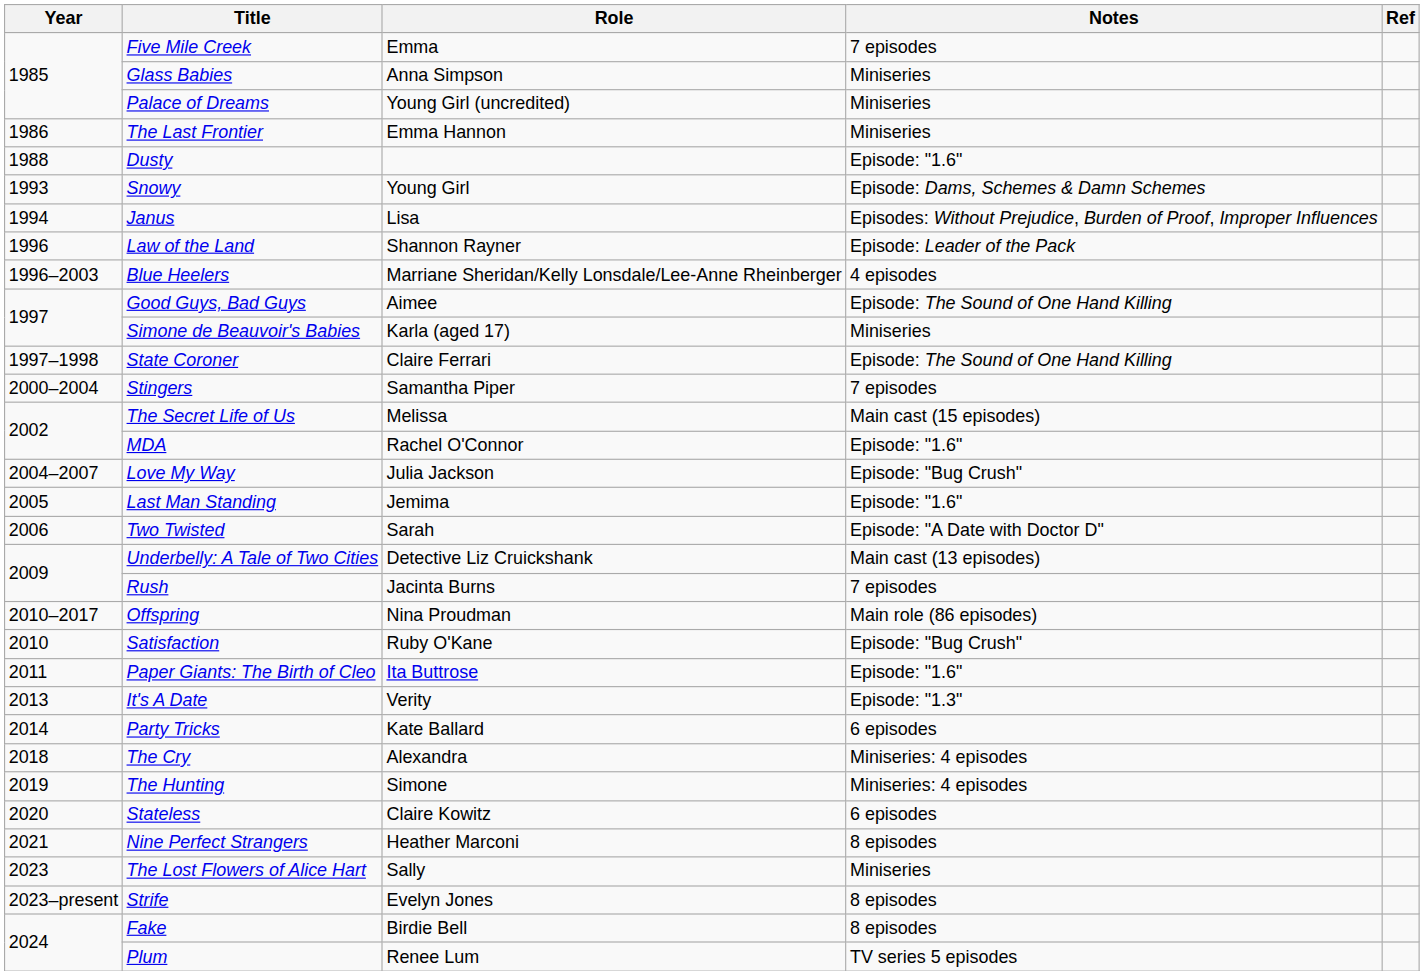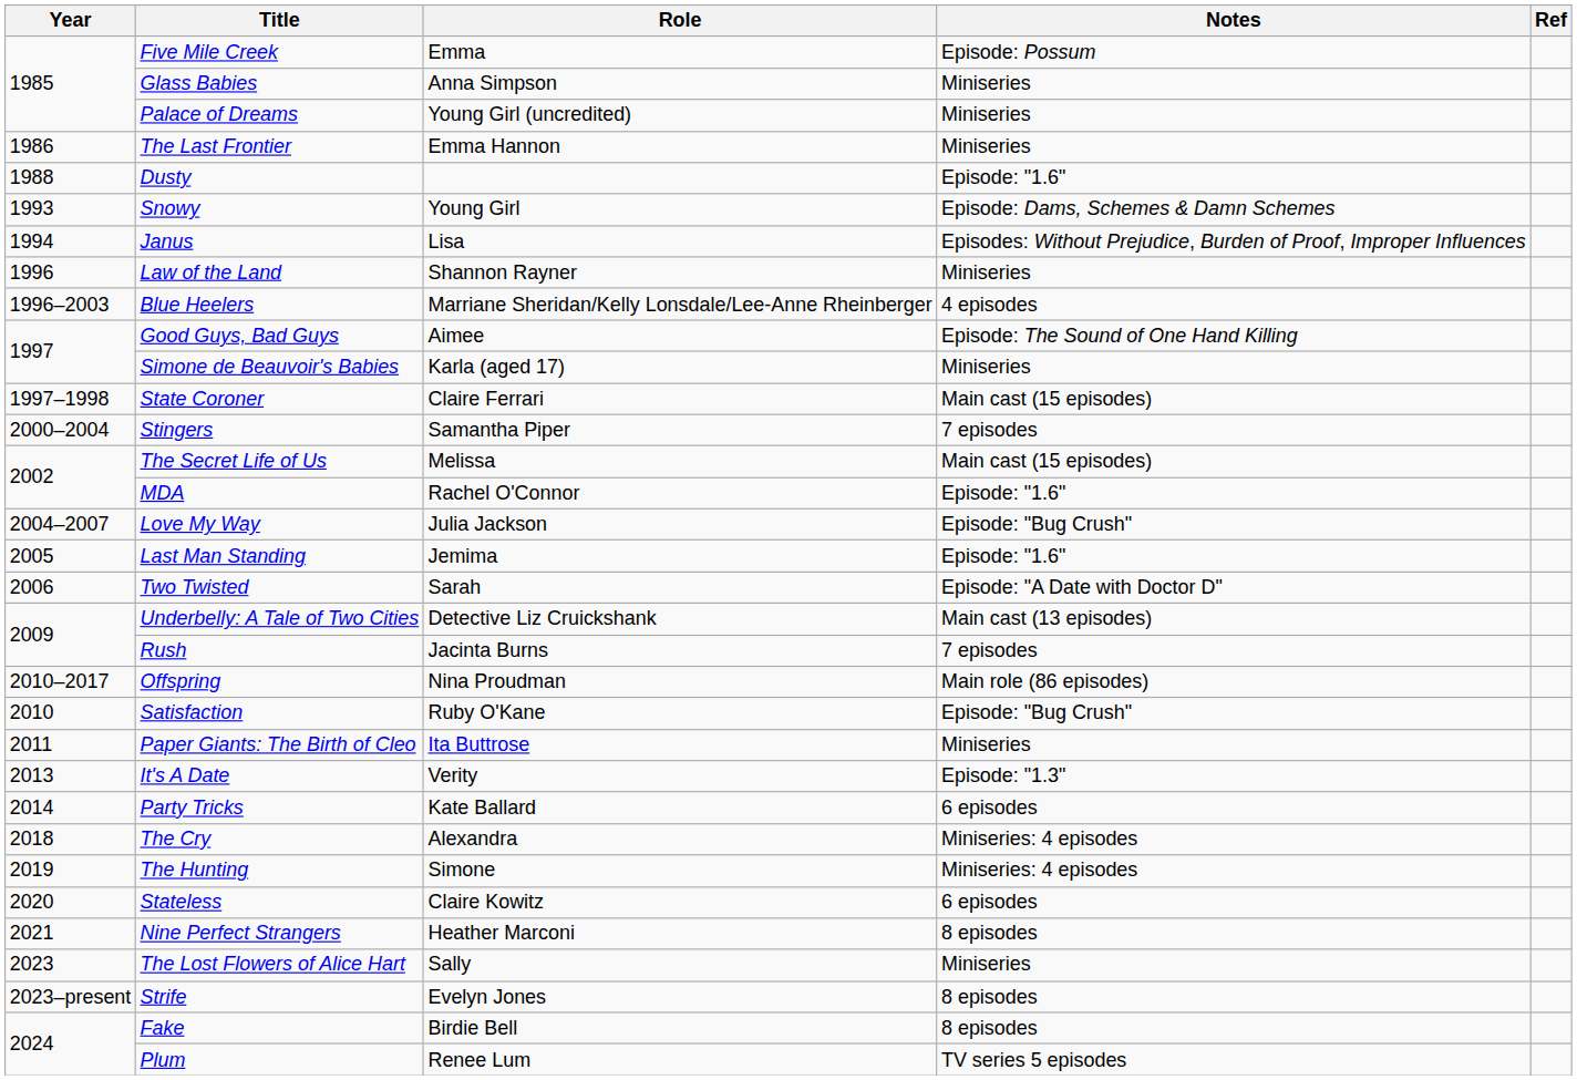 <table class="wikitable">
 <tr Love My Way>
 <th>Year</th>
 <th>Title</th>
 <th>Role</th>
 <th>Notes</th>
 <th>Ref</th>
 </tr>
 <tr>
 <td rowspan="3">1985</td>
 <td><em><a href='#'>Five Mile Creek</a></em></td>
 <td>Emma</td>
-<td>7 episodes</td>
+<td>Episode:  <em>Possum</em></td>
 <td></td>
 </tr>
 <tr>
 <td><em><a href='#'>Glass Babies</a></em></td>
 <td>Anna Simpson</td>
 <td>Miniseries</td>
 <td></td>
 </tr>
 <tr>
 <td><em><a href='#'>Palace of Dreams</a></em></td>
 <td>Young Girl (uncredited)</td>
 <td>Miniseries</td>
 <td></td>
 </tr>
 <tr>
 <td rowspan="1">1986</td>
 <td><em><a href='#'>The Last Frontier</a></em></td>
 <td>Emma Hannon</td>
 <td>Miniseries</td>
 <td></td>
 </tr>
 <tr>
 <td rowspan="1">1988</td>
 <td><em><a href='#'>Dusty</a></em></td>
 <td></td>
 <td>Episode: "1.6"</td>
 <td></td>
 </tr>
 <tr>
 <td rowspan="1">1993</td>
 <td><em><a href='#'>Snowy</a></em></td>
 <td>Young Girl</td>
 <td>Episode:  <em>Dams, Schemes & Damn Schemes</em></td>
 <td></td>
 </tr>
 <tr>
 <td rowspan="1">1994</td>
 <td><em><a href='#'>Janus</a></em></td>
 <td>Lisa</td>
 <td>Episodes: <em>Without Prejudice</em>,  <em>Burden of Proof</em>, <em>Improper Influences</em></td>
 <td></td>
 </tr>
 <tr>
 <td rowspan="1">1996</td>
 <td><em><a href='#'>Law of the Land</a></em></td>
 <td>Shannon Rayner</td>
-<td>Episode: <em>Leader of the Pack</em></td>
+<td>Miniseries</td>
 <td></td>
 </tr>
 <tr>
 <td rowspan="1">1996–2003</td>
 <td><em><a href='#'>Blue Heelers</a></em></td>
 <td>Marriane Sheridan/Kelly Lonsdale/Lee-Anne Rheinberger</td>
 <td>4 episodes</td>
 <td></td>
 </tr>
 <tr>
 <td rowspan="2">1997</td>
 <td><em><a href='#'>Good Guys, Bad Guys</a></em></td>
 <td>Aimee</td>
 <td>Episode:  <em>The Sound of One Hand Killing</em></td>
 <td></td>
 </tr>
 <tr>
 <td><em><a href='#'>Simone de Beauvoir's Babies</a></em></td>
 <td>Karla (aged 17)</td>
 <td>Miniseries</td>
 <td></td>
 </tr>
 <tr>
 <td rowspan="1">1997–1998</td>
 <td><em><a href='#'>State Coroner</a></em></td>
 <td>Claire Ferrari</td>
-<td>Episode:  <em>The Sound of One Hand Killing</em></td>
+<td>Main cast (15 episodes)</td>
 <td></td>
 </tr>
 <tr>
 <td rowspan="1">2000–2004</td>
 <td><em><a href='#'>Stingers</a></em></td>
 <td>Samantha Piper</td>
 <td>7 episodes</td>
 <td></td>
 </tr>
 <tr>
 <td rowspan="2">2002</td>
 <td><em><a href='#'>The Secret Life of Us</a></em></td>
 <td>Melissa</td>
 <td>Main cast (15 episodes)</td>
 <td></td>
 </tr>
 <tr>
 <td><em><a href='#'>MDA</a></em></td>
 <td>Rachel O'Connor</td>
 <td>Episode: "1.6"</td>
 <td></td>
 </tr>
 <tr>
 <td rowspan="1">2004–2007</td>
 <td><em><a href='#'>Love My Way</a></em></td>
 <td>Julia Jackson</td>
 <td>Episode: "Bug Crush"</td>
 <td></td>
 </tr>
 <tr>
 <td rowspan="1">2005</td>
 <td><em><a href='#'>Last Man Standing</a></em></td>
 <td>Jemima</td>
 <td>Episode: "1.6"</td>
 <td></td>
 </tr>
 <tr>
 <td rowspan="1">2006</td>
 <td><em><a href='#'>Two Twisted</a></em></td>
 <td>Sarah</td>
 <td>Episode: "A Date with Doctor D"</td>
 <td></td>
 </tr>
 <tr>
 <td rowspan="2">2009</td>
 <td><em><a href='#'>Underbelly: A Tale of Two Cities</a></em></td>
 <td>Detective Liz Cruickshank</td>
 <td>Main cast (13 episodes)</td>
 <td></td>
 </tr>
 <tr>
 <td><em><a href='#'>Rush</a></em></td>
 <td>Jacinta Burns</td>
 <td>7 episodes</td>
 <td></td>
 </tr>
 <tr>
 <td rowspan="1">2010–2017</td>
 <td><em><a href='#'>Offspring</a></em></td>
 <td>Nina Proudman</td>
 <td>Main role (86 episodes)</td>
 <td></td>
 </tr>
 <tr>
 <td rowspan="1">2010</td>
 <td><em><a href='#'>Satisfaction</a></em></td>
 <td>Ruby O'Kane</td>
 <td>Episode: "Bug Crush"</td>
 <td></td>
 </tr>
 <tr>
 <td rowspan="1">2011</td>
 <td><em><a href='#'>Paper Giants: The Birth of Cleo</a></em></td>
 <td><a href='#'>Ita Buttrose</a></td>
-<td>Episode: "1.6"</td>
+<td>Miniseries</td>
 <td></td>
 </tr>
 <tr>
 <td rowspan="1">2013</td>
 <td><em><a href='#'>It's A Date</a></em></td>
 <td>Verity</td>
 <td>Episode: "1.3"</td>
 <td></td>
 </tr>
 <tr>
 <td rowspan="1">2014</td>
 <td><em><a href='#'>Party Tricks</a></em></td>
 <td>Kate Ballard</td>
 <td>6 episodes</td>
 <td></td>
 </tr>
 <tr>
 <td rowspan="1">2018</td>
 <td><em><a href='#'>The Cry</a></em></td>
 <td>Alexandra</td>
 <td>Miniseries: 4 episodes</td>
 <td></td>
 </tr>
 <tr>
 <td rowspan="1">2019</td>
 <td><em><a href='#'>The Hunting</a></em></td>
 <td>Simone</td>
 <td>Miniseries: 4 episodes</td>
 <td></td>
 </tr>
 <tr>
 <td rowspan="1">2020</td>
 <td><em><a href='#'>Stateless</a></em></td>
 <td>Claire Kowitz</td>
 <td>6 episodes</td>
 <td></td>
 </tr>
 <tr>
 <td>2021</td>
 <td><em><a href='#'>Nine Perfect Strangers</a></em></td>
 <td>Heather Marconi</td>
 <td>8 episodes</td>
 <td></td>
 </tr>
 <tr>
 <td>2023</td>
 <td><em><a href='#'>The Lost Flowers of Alice Hart</a></em></td>
 <td>Sally</td>
 <td>Miniseries</td>
 <td></td>
 </tr>
 <tr>
 <td>2023–present</td>
 <td><em><a href='#'>Strife</a></em></td>
 <td>Evelyn Jones</td>
 <td>8 episodes</td>
 <td><em></em></td>
 </tr>
 <tr>
 <td rowspan="2">2024</td>
 <td><em><a href='#'>Fake</a></em></td>
 <td>Birdie Bell</td>
 <td>8 episodes</td>
 <td></td>
 </tr>
 <tr>
 <td><em><a href='#'>Plum</a></em></td>
 <td>Renee Lum</td>
 <td>TV series 5 episodes</td>
 <td></td>
 </tr>
 </table>
